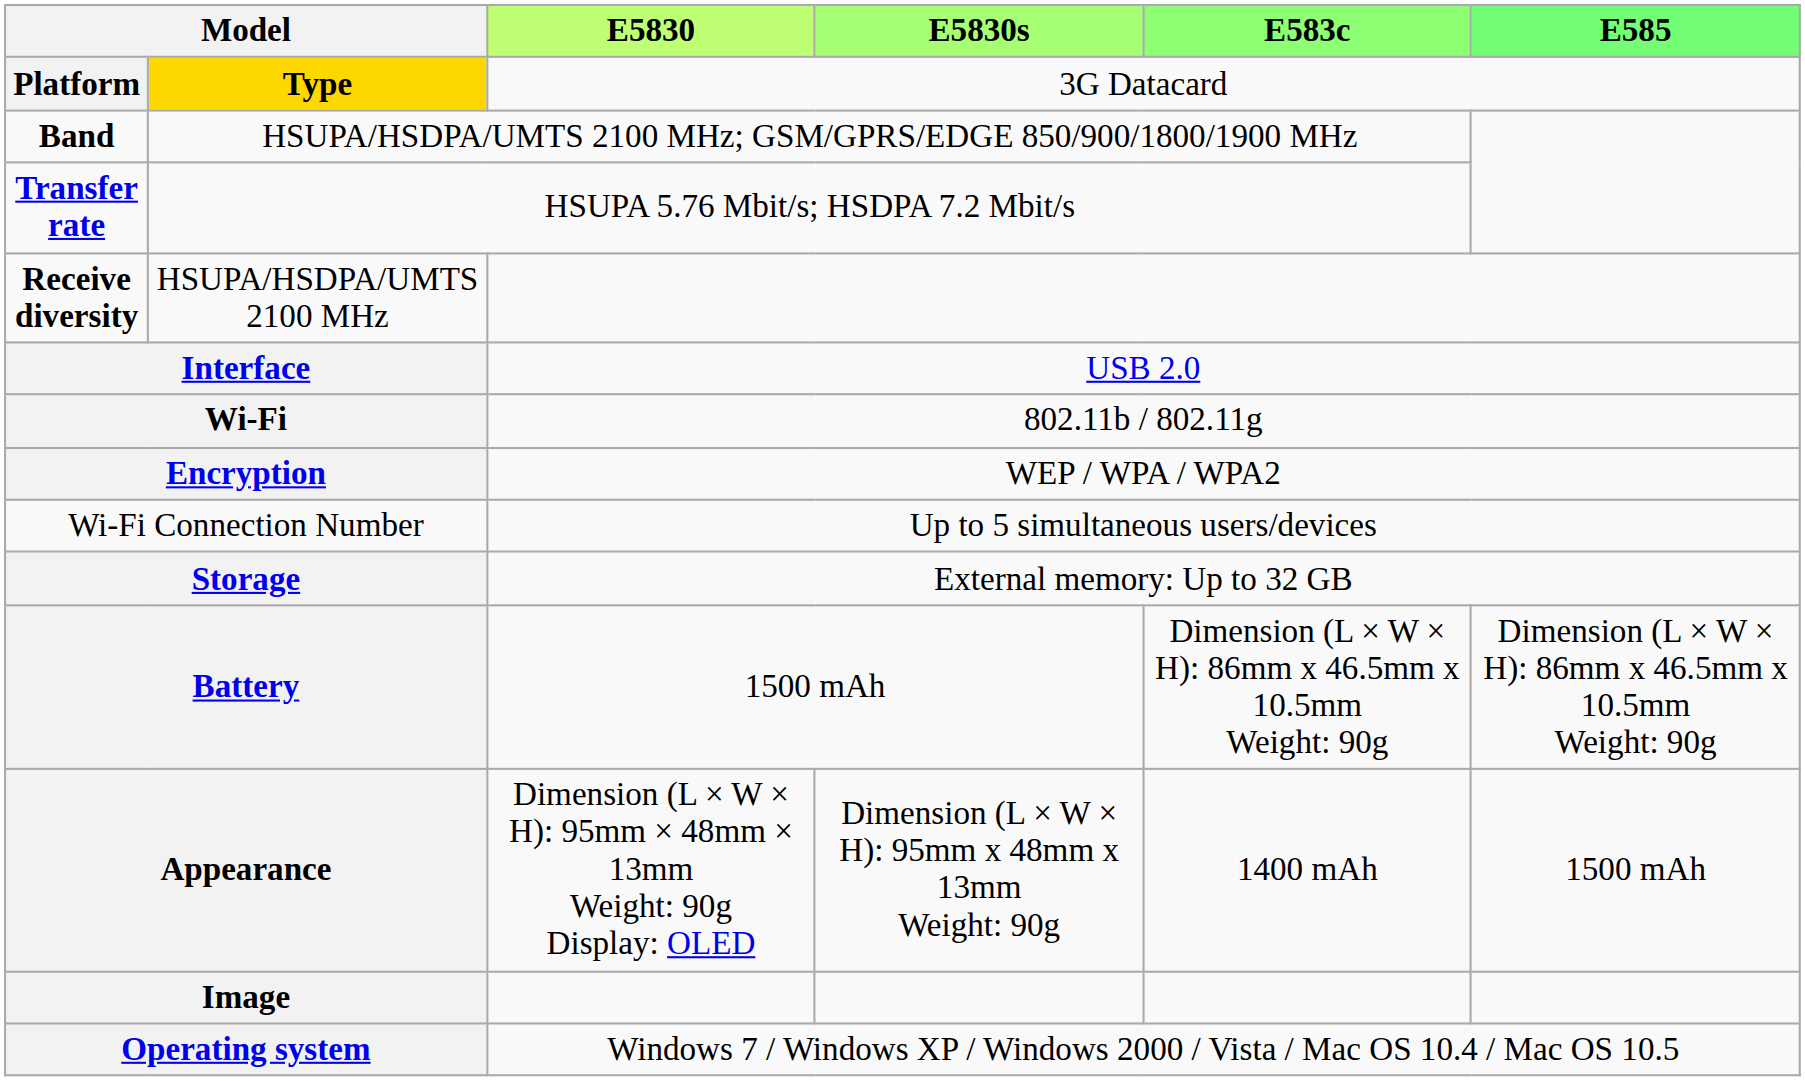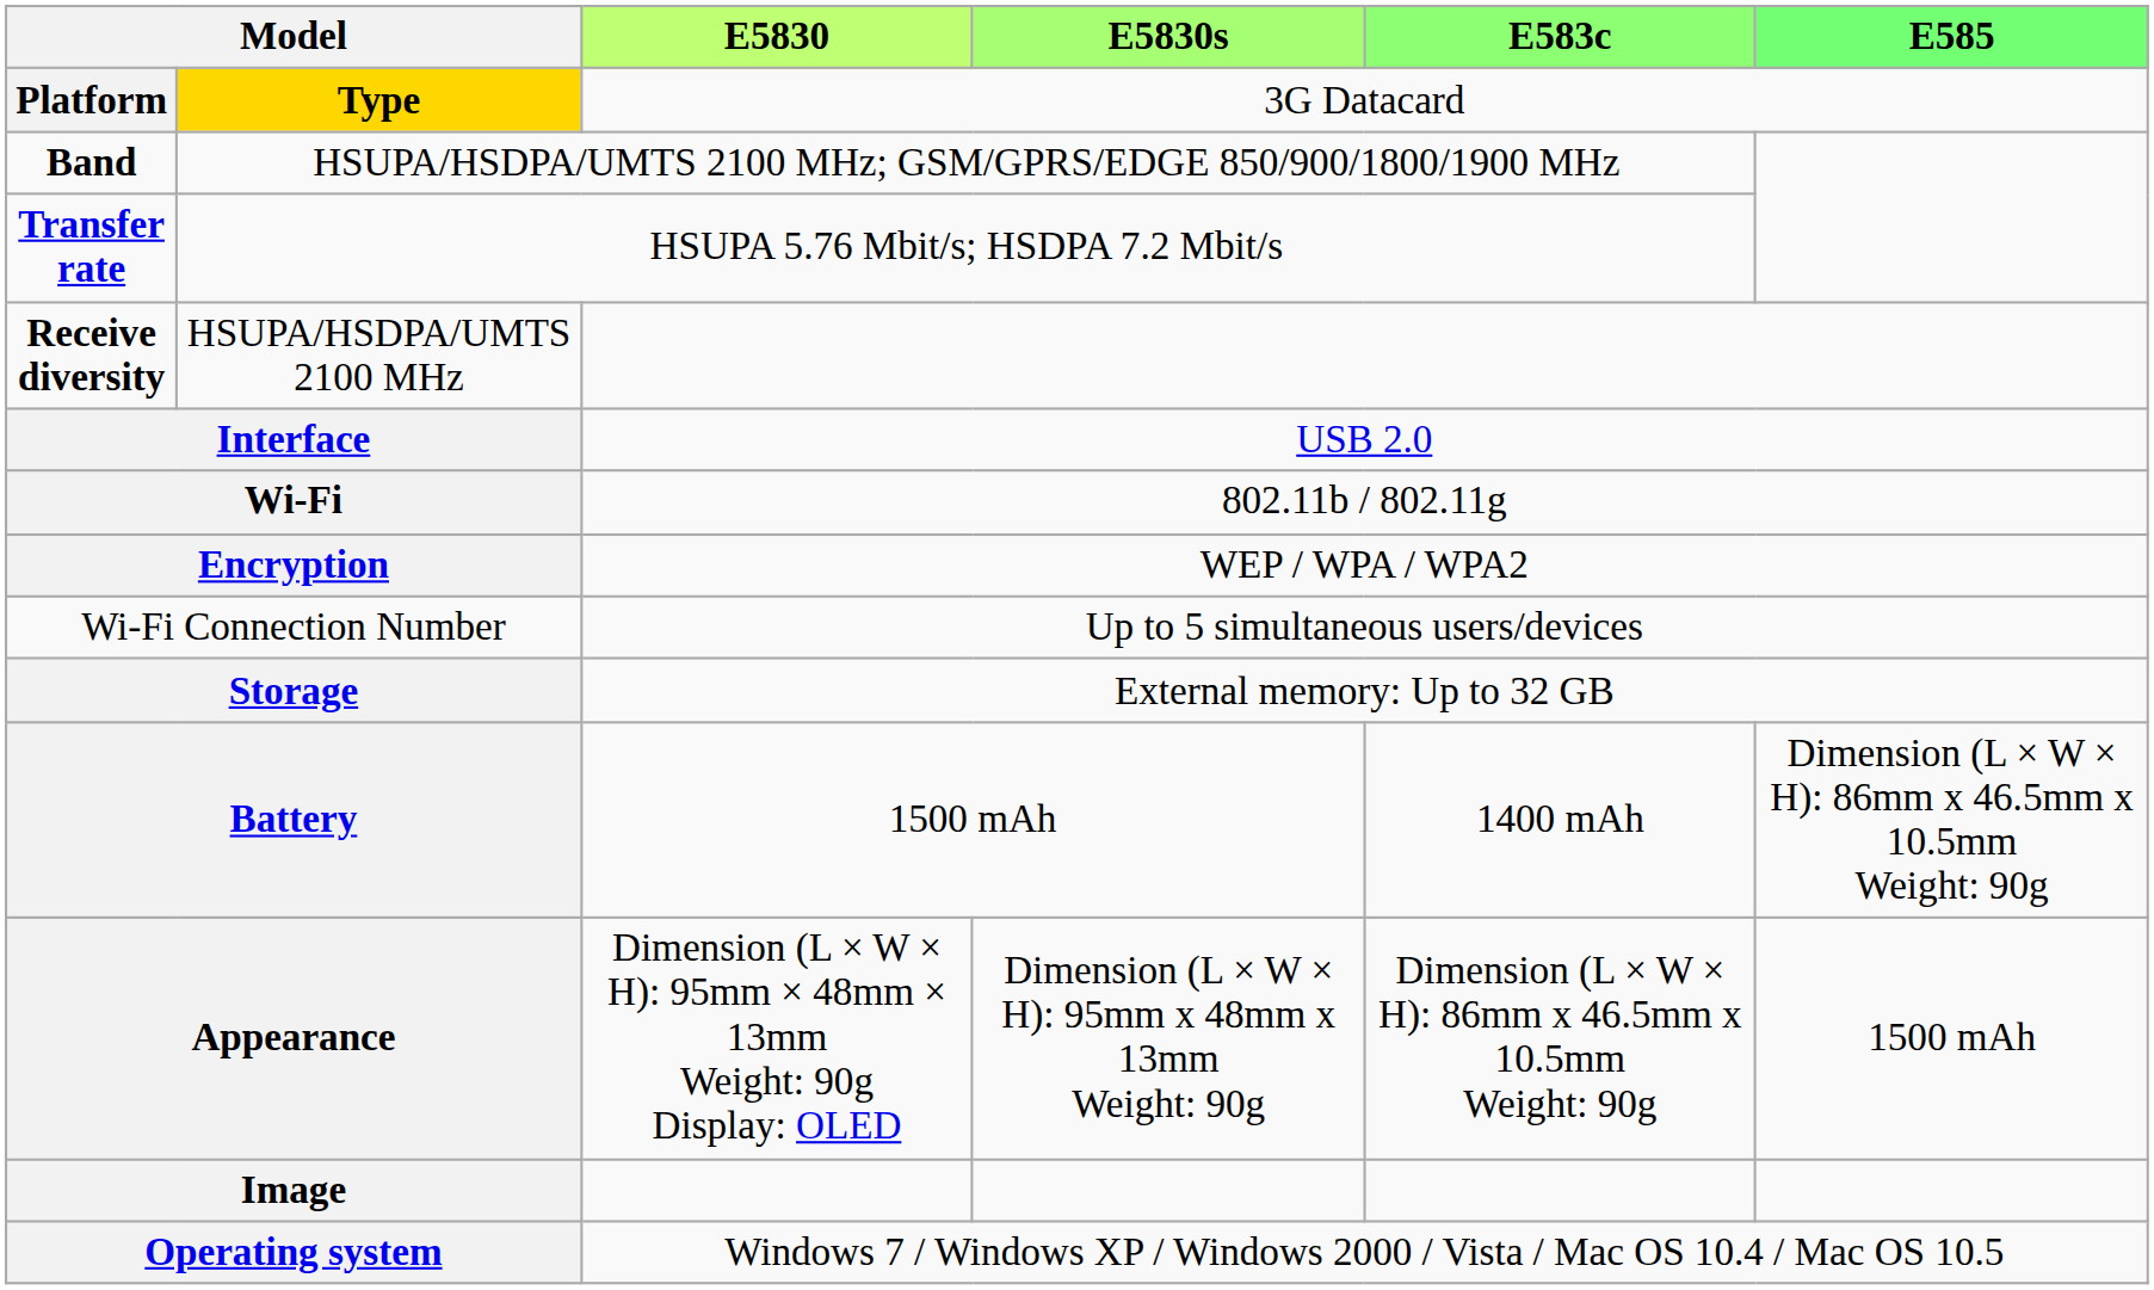 <table class="wikitable" style="text-align:center">
 <tr>
 <th colspan="2" style="background:#silver;width:10%;">Model</th>
 <th style="width:18%;background:rgb(75%,100%,45%);">E5830</th>
 <th style="width:18%;background:rgb(65%,100%,45%);">E5830s</th>
 <th style="width:18%;background:rgb(55%,100%,45%);">E583c</th>
 <th style="width:18%;background:rgb(45%,100%,45%);">E585</th>
 </tr>
 <tr>
 <th>Platform</th>
 <td style="background: gold;"><strong>Type</strong></td>
 <td colspan=4>3G Datacard</td>
 </tr>
 <tr>
 <td><strong>Band</strong></td>
 <td colspan=4>HSUPA/HSDPA/UMTS 2100 MHz; GSM/GPRS/EDGE 850/900/1800/1900 MHz</td>
 </tr>
 <tr>
 <td><strong><a href='#'>Transfer rate</a></strong></td>
 <td colspan=4>HSUPA 5.76 Mbit/s; HSDPA 7.2 Mbit/s</td>
 </tr>
 <tr>
 <td><strong>Receive diversity</strong></td>
 <td>HSUPA/HSDPA/UMTS 2100 MHz</td>
 <td colspan=4></td>
 </tr>
 <tr>
 <th colspan="2" ><a href='#'>Interface</a></th>
 <td colspan=4><a href='#'>USB 2.0</a></td>
 </tr>
 <tr>
 <th colspan="2" >Wi-Fi</th>
 <td colspan=4>802.11b / 802.11g</td>
 </tr>
 <tr>
 <th colspan="2" ><a href='#'>Encryption</a></th>
 <td colspan=4>WEP / WPA / WPA2</td>
 </tr>
 <tr>
 <td colspan="2" >Wi-Fi Connection Number</td>
 <td colspan=4>Up to 5 simultaneous users/devices</td>
 </tr>
 <tr>
 <th colspan="2" ><a href='#'>Storage</a></th>
 <td colspan=4>External memory: Up to 32 GB</td>
 </tr>
 <tr>
 <th colspan="2" ><a href='#'>Battery</a></th>
 <td colspan=2>1500 mAh</td>
-<td>Dimension (L × W × H): 86mm x 46.5mm x 10.5mm<br>Weight: 90g</td>
+<td>1400 mAh</td>
 <td>Dimension (L × W × H): 86mm x 46.5mm x 10.5mm<br>Weight: 90g</td>
 </tr>
 <tr>
 <th colspan="2" >Appearance</th>
 <td>Dimension (L × W × H): 95mm × 48mm × 13mm<br>Weight: 90g<br>Display: <a href='#'>OLED</a></td>
 <td>Dimension (L × W × H): 95mm x 48mm x 13mm<br>Weight: 90g</td>
-<td>1400 mAh</td>
+<td>Dimension (L × W × H): 86mm x 46.5mm x 10.5mm<br>Weight: 90g</td>
 <td>1500 mAh</td>
 </tr>
 <tr>
 <th colspan="2" >Image</th>
 <td></td>
 <td></td>
 <td></td>
 <td></td>
 </tr>
 <tr>
 <th colspan="2" ><a href='#'>Operating system</a></th>
 <td colspan=4>Windows 7 / Windows XP / Windows 2000 / Vista / Mac OS 10.4 / Mac OS 10.5</td>
 </tr>
 </table>
